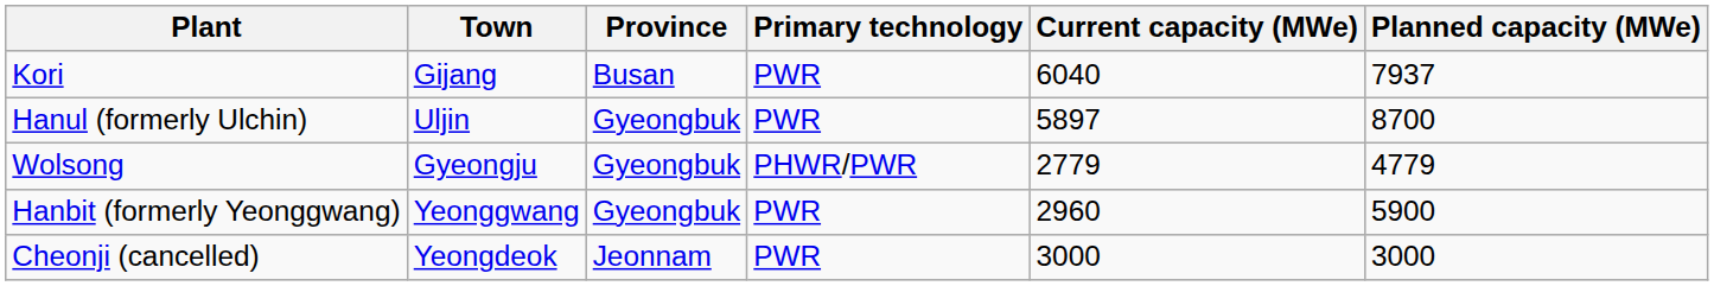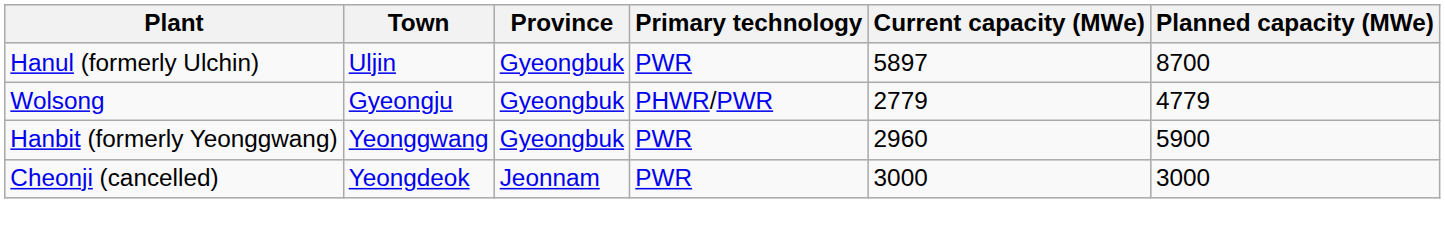 <table class="sortable wikitable">
 <tr>
 <th>Plant</th>
 <th>Town</th>
 <th>Province</th>
 <th>Primary technology</th>
 <th>Current capacity (MWe)</th>
 <th>Planned capacity (MWe)</th>
-</tr>
-<tr>
-<td><a href='#'>Kori</a></td>
-<td><a href='#'>Gijang</a></td>
-<td><a href='#'>Busan</a></td>
-<td><a href='#'>PWR</a></td>
-<td>6040</td>
-<td>7937</td>
 </tr>
 <tr>
 <td><a href='#'>Hanul</a> (formerly Ulchin)</td>
 <td><a href='#'>Uljin</a></td>
 <td><a href='#'>Gyeongbuk</a></td>
 <td><a href='#'>PWR</a></td>
 <td>5897</td>
 <td>8700</td>
 </tr>
 <tr>
 <td><a href='#'>Wolsong</a></td>
 <td><a href='#'>Gyeongju</a></td>
 <td><a href='#'>Gyeongbuk</a></td>
 <td><a href='#'>PHWR</a>/<a href='#'>PWR</a></td>
 <td>2779</td>
 <td>4779</td>
 </tr>
 <tr>
 <td><a href='#'>Hanbit</a> (formerly Yeonggwang)</td>
 <td><a href='#'>Yeonggwang</a></td>
 <td><a href='#'>Gyeongbuk</a></td>
 <td><a href='#'>PWR</a></td>
 <td>2960</td>
 <td>5900</td>
 </tr>
 <tr>
 <td><a href='#'>Cheonji</a> (cancelled)</td>
 <td><a href='#'>Yeongdeok</a></td>
 <td><a href='#'>Jeonnam</a></td>
 <td><a href='#'>PWR</a></td>
 <td>3000</td>
 <td>3000</td>
 </tr>
 </table>
